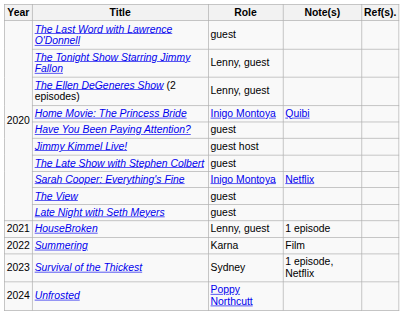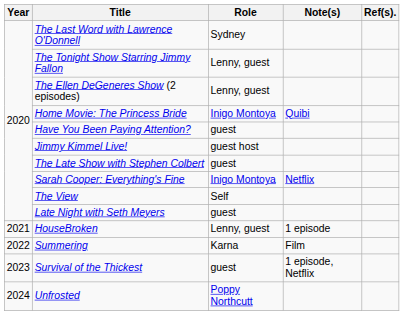 <table class="wikitable sortable">
 <tr>
 <th scope=col>Year</th>
 <th scope=col>Title</th>
 <th scope=col>Role</th>
 <th scope=col>Note(s)</th>
 <th scope=col class=unsortable>Ref(s).</th>
 </tr>
 <tr>
 <td rowspan="10">2020</td>
 <td><em><a href='#'>The Last Word with Lawrence O'Donnell</a></em></td>
-<td>guest</td>
+<td>Sydney</td>
 <td></td>
 <td></td>
 </tr>
 <tr>
 <td><em><a href='#'>The Tonight Show Starring Jimmy Fallon</a></em></td>
 <td>Lenny, guest</td>
 <td></td>
 <td></td>
 </tr>
 <tr>
 <td><em><a href='#'>The Ellen DeGeneres Show</a></em> (2 episodes)</td>
 <td>Lenny, guest</td>
 <td></td>
 <td></td>
 </tr>
 <tr>
 <td><em><a href='#'>Home Movie: The Princess Bride</a></em></td>
 <td><a href='#'>Inigo Montoya</a></td>
 <td><a href='#'>Quibi</a></td>
 <td></td>
 </tr>
 <tr>
 <td><em><a href='#'>Have You Been Paying Attention?</a></em></td>
 <td>guest</td>
 <td></td>
 <td></td>
 </tr>
 <tr>
 <td><em><a href='#'>Jimmy Kimmel Live!</a></em></td>
 <td>guest host</td>
 <td></td>
 <td></td>
 </tr>
 <tr>
 <td><em><a href='#'>The Late Show with Stephen Colbert</a></em></td>
 <td>guest</td>
 <td></td>
 <td></td>
 </tr>
 <tr>
 <td><em><a href='#'>Sarah Cooper: Everything's Fine</a></em></td>
 <td><a href='#'>Inigo Montoya</a></td>
 <td><a href='#'>Netflix</a></td>
 <td></td>
 </tr>
 <tr>
 <td><em><a href='#'>The View</a></em></td>
-<td>guest</td>
+<td>Self</td>
 <td></td>
 <td></td>
 </tr>
 <tr>
 <td><em><a href='#'>Late Night with Seth Meyers</a></em></td>
 <td>guest</td>
 <td></td>
 <td></td>
 </tr>
 <tr>
 <td>2021</td>
 <td><em><a href='#'>HouseBroken</a></em></td>
 <td>Lenny, guest</td>
 <td>1 episode</td>
 <td></td>
 </tr>
 <tr>
 <td>2022</td>
 <td><em><a href='#'>Summering</a></em></td>
 <td>Karna</td>
 <td>Film</td>
 <td></td>
 </tr>
 <tr>
 <td>2023</td>
 <td><em><a href='#'>Survival of the Thickest</a></em></td>
-<td>Sydney</td>
+<td>guest</td>
 <td>1 episode, Netflix</td>
 <td></td>
 </tr>
 <tr>
 <td>2024</td>
 <td><em><a href='#'>Unfrosted</a></em></td>
 <td><a href='#'>Poppy Northcutt</a></td>
 <td></td>
 <td></td>
 </tr>
 </table>
